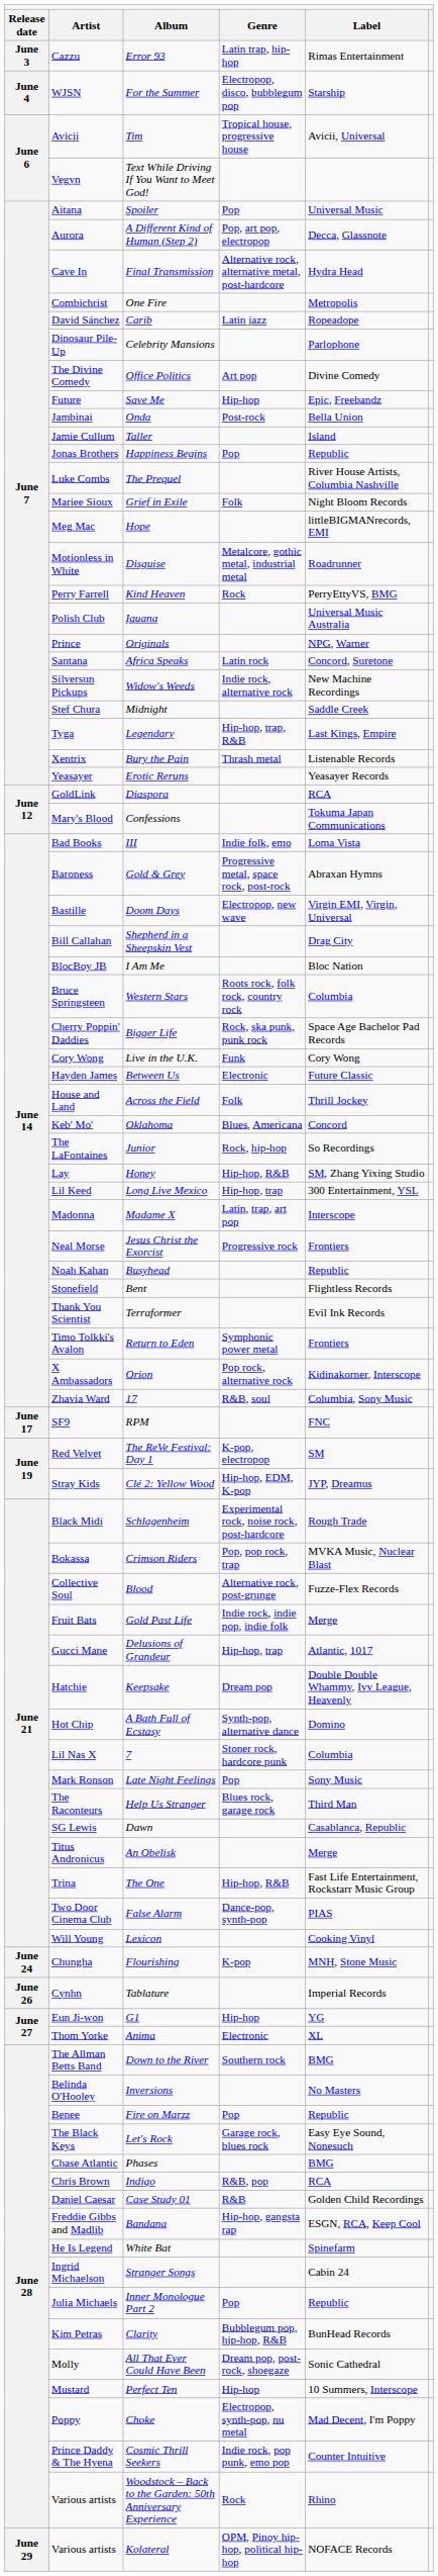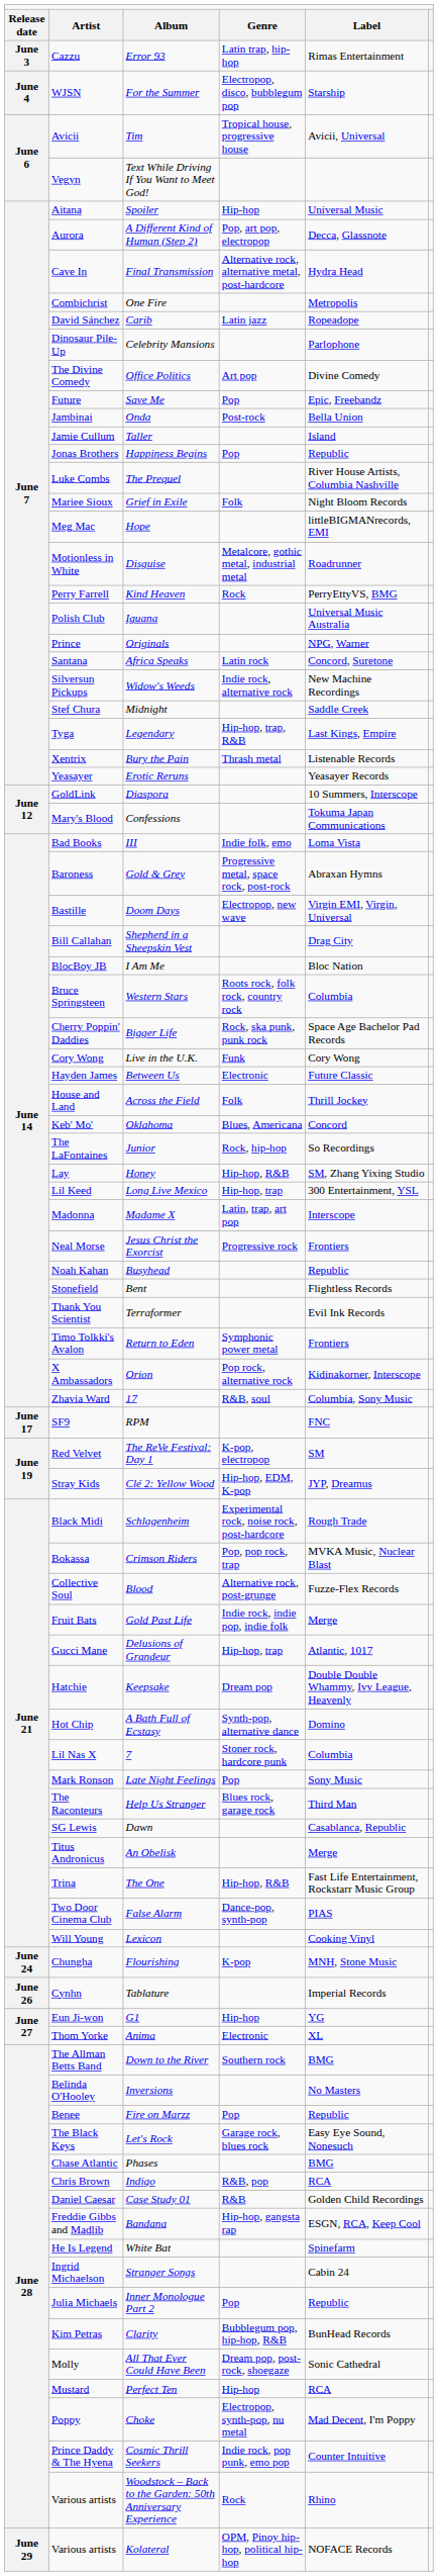 <table class="wikitable plainrowheaders">
 <tr>
 <td colspan="6" style="text-align:center;"></td>
 </tr>
 <tr>
 <th scope="col">Release date</th>
 <th scope="col">Artist</th>
 <th scope="col">Album</th>
 <th scope="col">Genre</th>
 <th scope="col">Label</th>
 <th scope="col"></th>
 </tr>
 <tr>
 <th scope="row" style="text-align:center;">June<br>3</th>
 <td><a href='#'>Cazzu</a></td>
 <td><em><a href='#'>Error 93</a></em></td>
 <td><a href='#'>Latin trap</a>, <a href='#'>hip-hop</a></td>
 <td>Rimas Entertainment</td>
 <td></td>
 </tr>
 <tr>
 <th scope="row" style="text-align:center;">June<br>4</th>
 <td><a href='#'>WJSN</a></td>
 <td><em><a href='#'>For the Summer</a></em></td>
 <td><a href='#'>Electropop</a>, <a href='#'>disco</a>, <a href='#'>bubblegum pop</a></td>
 <td><a href='#'>Starship</a></td>
 <td></td>
 </tr>
 <tr>
 <th scope="row" rowspan="2" style="text-align:center;">June<br>6</th>
 <td><a href='#'>Avicii</a></td>
 <td><em><a href='#'>Tim</a></em></td>
 <td><a href='#'>Tropical house</a>, <a href='#'>progressive house</a></td>
 <td>Avicii, <a href='#'>Universal</a></td>
 <td></td>
 </tr>
 <tr>
 <td><a href='#'>Vegyn</a></td>
 <td><em>Text While Driving If You Want to Meet God!</em></td>
 <td></td>
 <td></td>
 <td></td>
 </tr>
 <tr>
 <th scope="row" rowspan="24" style="text-align:center;">June<br>7</th>
 <td><a href='#'>Aitana</a></td>
 <td><em><a href='#'>Spoiler</a></em></td>
-<td><a href='#'>Pop</a></td>
+<td><a href='#'>Hip-hop</a></td>
 <td><a href='#'>Universal Music</a></td>
 <td></td>
 </tr>
 <tr>
 <td><a href='#'>Aurora</a></td>
 <td><em><a href='#'>A Different Kind of Human (Step 2)</a></em></td>
 <td><a href='#'>Pop</a>, <a href='#'>art pop</a>, <a href='#'>electropop</a></td>
 <td><a href='#'>Decca</a>, <a href='#'>Glassnote</a></td>
 <td></td>
 </tr>
 <tr>
 <td><a href='#'>Cave In</a></td>
 <td><em><a href='#'>Final Transmission</a></em></td>
 <td><a href='#'>Alternative rock</a>, <a href='#'>alternative metal</a>, <a href='#'>post-hardcore</a></td>
 <td><a href='#'>Hydra Head</a></td>
 <td></td>
 </tr>
 <tr>
 <td><a href='#'>Combichrist</a></td>
 <td><em>One Fire</em></td>
 <td></td>
 <td><a href='#'>Metropolis</a></td>
 <td></td>
 </tr>
 <tr>
 <td><a href='#'>David Sánchez</a></td>
 <td><em><a href='#'>Carib</a></em></td>
 <td><a href='#'>Latin jazz</a></td>
 <td><a href='#'>Ropeadope</a></td>
 <td></td>
 </tr>
 <tr>
 <td><a href='#'>Dinosaur Pile-Up</a></td>
 <td><em>Celebrity Mansions</em></td>
 <td></td>
 <td><a href='#'>Parlophone</a></td>
 <td></td>
 </tr>
 <tr>
 <td><a href='#'>The Divine Comedy</a></td>
 <td><em><a href='#'>Office Politics</a></em></td>
 <td><a href='#'>Art pop</a></td>
 <td>Divine Comedy</td>
 <td></td>
 </tr>
 <tr>
 <td><a href='#'>Future</a></td>
 <td><em><a href='#'>Save Me</a></em></td>
-<td><a href='#'>Hip-hop</a></td>
+<td><a href='#'>Pop</a></td>
 <td><a href='#'>Epic</a>, <a href='#'>Freebandz</a></td>
 <td></td>
 </tr>
 <tr>
 <td><a href='#'>Jambinai</a></td>
 <td><em><a href='#'>Onda</a></em></td>
 <td><a href='#'>Post-rock</a></td>
 <td><a href='#'>Bella Union</a></td>
 <td></td>
 </tr>
 <tr>
 <td><a href='#'>Jamie Cullum</a></td>
 <td><em><a href='#'>Taller</a></em></td>
 <td></td>
 <td><a href='#'>Island</a></td>
 <td></td>
 </tr>
 <tr>
 <td><a href='#'>Jonas Brothers</a></td>
 <td><em><a href='#'>Happiness Begins</a></em></td>
 <td><a href='#'>Pop</a></td>
 <td><a href='#'>Republic</a></td>
 <td></td>
 </tr>
 <tr>
 <td><a href='#'>Luke Combs</a></td>
 <td><em><a href='#'>The Prequel</a></em></td>
 <td></td>
 <td>River House Artists, <a href='#'>Columbia Nashville</a></td>
 <td></td>
 </tr>
 <tr>
 <td><a href='#'>Mariee Sioux</a></td>
 <td><em><a href='#'>Grief in Exile</a></em></td>
 <td><a href='#'>Folk</a></td>
 <td>Night Bloom Records</td>
 <td></td>
 </tr>
 <tr>
 <td><a href='#'>Meg Mac</a></td>
 <td><em><a href='#'>Hope</a></em></td>
 <td></td>
 <td>littleBIGMANrecords, <a href='#'>EMI</a></td>
 <td></td>
 </tr>
 <tr>
 <td><a href='#'>Motionless in White</a></td>
 <td><em><a href='#'>Disguise</a></em></td>
 <td><a href='#'>Metalcore</a>, <a href='#'>gothic metal</a>, <a href='#'>industrial metal</a></td>
 <td><a href='#'>Roadrunner</a></td>
 <td></td>
 </tr>
 <tr>
 <td><a href='#'>Perry Farrell</a></td>
 <td><em><a href='#'>Kind Heaven</a></em></td>
 <td><a href='#'>Rock</a></td>
 <td>PerryEttyVS, <a href='#'>BMG</a></td>
 <td></td>
 </tr>
 <tr>
 <td><a href='#'>Polish Club</a></td>
 <td><em><a href='#'>Iguana</a></em></td>
 <td></td>
 <td><a href='#'>Universal Music Australia</a></td>
 <td></td>
 </tr>
 <tr>
 <td><a href='#'>Prince</a></td>
 <td><em><a href='#'>Originals</a></em></td>
 <td></td>
 <td><a href='#'>NPG</a>, <a href='#'>Warner</a></td>
 <td></td>
 </tr>
 <tr>
 <td><a href='#'>Santana</a></td>
 <td><em><a href='#'>Africa Speaks</a></em></td>
 <td><a href='#'>Latin rock</a></td>
 <td><a href='#'>Concord</a>, <a href='#'>Suretone</a></td>
 <td></td>
 </tr>
 <tr>
 <td><a href='#'>Silversun Pickups</a></td>
 <td><em><a href='#'>Widow's Weeds</a></em></td>
 <td><a href='#'>Indie rock</a>, <a href='#'>alternative rock</a></td>
 <td>New Machine Recordings</td>
 <td></td>
 </tr>
 <tr>
 <td><a href='#'>Stef Chura</a></td>
 <td><em>Midnight</em></td>
 <td></td>
 <td><a href='#'>Saddle Creek</a></td>
 <td></td>
 </tr>
 <tr>
 <td><a href='#'>Tyga</a></td>
 <td><em><a href='#'>Legendary</a></em></td>
 <td><a href='#'>Hip-hop</a>, <a href='#'>trap</a>, <a href='#'>R&B</a></td>
 <td><a href='#'>Last Kings</a>, <a href='#'>Empire</a></td>
 <td></td>
 </tr>
 <tr>
 <td><a href='#'>Xentrix</a></td>
 <td><em><a href='#'>Bury the Pain</a></em></td>
 <td><a href='#'>Thrash metal</a></td>
 <td>Listenable Records</td>
 <td></td>
 </tr>
 <tr>
 <td><a href='#'>Yeasayer</a></td>
 <td><em><a href='#'>Erotic Reruns</a></em></td>
 <td></td>
 <td>Yeasayer Records</td>
 <td></td>
 </tr>
 <tr>
 <th scope="row" rowspan="2" style="text-align:center;">June<br>12</th>
 <td><a href='#'>GoldLink</a></td>
 <td><em><a href='#'>Diaspora</a></em></td>
 <td></td>
-<td><a href='#'>RCA</a></td>
+<td>10 Summers, <a href='#'>Interscope</a></td>
 <td></td>
 </tr>
 <tr>
 <td><a href='#'>Mary's Blood</a></td>
 <td><em>Confessions</em></td>
 <td></td>
 <td><a href='#'>Tokuma Japan Communications</a></td>
 <td></td>
 </tr>
 <tr>
 <th scope="row" rowspan="22" style="text-align:center;">June<br>14</th>
 <td><a href='#'>Bad Books</a></td>
 <td><em><a href='#'>III</a></em></td>
 <td><a href='#'>Indie folk</a>, <a href='#'>emo</a></td>
 <td><a href='#'>Loma Vista</a></td>
 <td></td>
 </tr>
 <tr>
 <td><a href='#'>Baroness</a></td>
 <td><em><a href='#'>Gold & Grey</a></em></td>
 <td><a href='#'>Progressive metal</a>, <a href='#'>space rock</a>, <a href='#'>post-rock</a></td>
 <td>Abraxan Hymns</td>
 <td></td>
 </tr>
 <tr>
 <td><a href='#'>Bastille</a></td>
 <td><em><a href='#'>Doom Days</a></em></td>
 <td><a href='#'>Electropop</a>, <a href='#'>new wave</a></td>
 <td><a href='#'>Virgin EMI</a>, <a href='#'>Virgin</a>, <a href='#'>Universal</a></td>
 <td></td>
 </tr>
 <tr>
 <td><a href='#'>Bill Callahan</a></td>
 <td><em><a href='#'>Shepherd in a Sheepskin Vest</a></em></td>
 <td></td>
 <td><a href='#'>Drag City</a></td>
 <td></td>
 </tr>
 <tr>
 <td><a href='#'>BlocBoy JB</a></td>
 <td><em>I Am Me</em></td>
 <td></td>
 <td>Bloc Nation</td>
 <td></td>
 </tr>
 <tr>
 <td><a href='#'>Bruce Springsteen</a></td>
 <td><em><a href='#'>Western Stars</a></em></td>
 <td><a href='#'>Roots rock</a>, <a href='#'>folk rock</a>, <a href='#'>country rock</a></td>
 <td><a href='#'>Columbia</a></td>
 <td></td>
 </tr>
 <tr>
 <td><a href='#'>Cherry Poppin' Daddies</a></td>
 <td><em><a href='#'>Bigger Life</a></em></td>
 <td><a href='#'>Rock</a>, <a href='#'>ska punk</a>, <a href='#'>punk rock</a></td>
 <td>Space Age Bachelor Pad Records</td>
 <td></td>
 </tr>
 <tr>
 <td><a href='#'>Cory Wong</a></td>
 <td><em>Live in the U.K.</em></td>
 <td><a href='#'>Funk</a></td>
 <td>Cory Wong</td>
 <td></td>
 </tr>
 <tr>
 <td><a href='#'>Hayden James</a></td>
 <td><em><a href='#'>Between Us</a></em></td>
 <td><a href='#'>Electronic</a></td>
 <td><a href='#'>Future Classic</a></td>
 <td></td>
 </tr>
 <tr>
 <td><a href='#'>House and Land</a></td>
 <td><em><a href='#'>Across the Field</a></em></td>
 <td><a href='#'>Folk</a></td>
 <td><a href='#'>Thrill Jockey</a></td>
 <td></td>
 </tr>
 <tr>
 <td><a href='#'>Keb' Mo'</a></td>
 <td><em><a href='#'>Oklahoma</a></em></td>
 <td><a href='#'>Blues</a>, <a href='#'>Americana</a></td>
 <td><a href='#'>Concord</a></td>
 <td></td>
 </tr>
 <tr>
 <td><a href='#'>The LaFontaines</a></td>
 <td><em><a href='#'>Junior</a></em></td>
 <td><a href='#'>Rock</a>, <a href='#'>hip-hop</a></td>
 <td>So Recordings</td>
 <td></td>
 </tr>
 <tr>
 <td><a href='#'>Lay</a></td>
 <td><em><a href='#'>Honey</a></em></td>
 <td><a href='#'>Hip-hop</a>, <a href='#'>R&B</a></td>
 <td><a href='#'>SM</a>, Zhang Yixing Studio</td>
 <td></td>
 </tr>
 <tr>
 <td><a href='#'>Lil Keed</a></td>
 <td><em><a href='#'>Long Live Mexico</a></em></td>
 <td><a href='#'>Hip-hop</a>, <a href='#'>trap</a></td>
 <td>300 Entertainment, <a href='#'>YSL</a></td>
 <td></td>
 </tr>
 <tr>
 <td><a href='#'>Madonna</a></td>
 <td><em><a href='#'>Madame X</a></em></td>
 <td><a href='#'>Latin</a>, <a href='#'>trap</a>, <a href='#'>art pop</a></td>
 <td><a href='#'>Interscope</a></td>
 <td></td>
 </tr>
 <tr>
 <td><a href='#'>Neal Morse</a></td>
 <td><em><a href='#'>Jesus Christ the Exorcist</a></em></td>
 <td><a href='#'>Progressive rock</a></td>
 <td><a href='#'>Frontiers</a></td>
 <td></td>
 </tr>
 <tr>
 <td><a href='#'>Noah Kahan</a></td>
 <td><em><a href='#'>Busyhead</a></em></td>
 <td></td>
 <td><a href='#'>Republic</a></td>
 <td></td>
 </tr>
 <tr>
 <td><a href='#'>Stonefield</a></td>
 <td><em>Bent</em></td>
 <td></td>
 <td>Flightless Records</td>
 <td></td>
 </tr>
 <tr>
 <td><a href='#'>Thank You Scientist</a></td>
 <td><em>Terraformer</em></td>
 <td></td>
 <td>Evil Ink Records</td>
 <td></td>
 </tr>
 <tr>
 <td><a href='#'>Timo Tolkki's Avalon</a></td>
 <td><em><a href='#'>Return to Eden</a></em></td>
 <td><a href='#'>Symphonic power metal</a></td>
 <td><a href='#'>Frontiers</a></td>
 <td></td>
 </tr>
 <tr>
 <td><a href='#'>X Ambassadors</a></td>
 <td><em><a href='#'>Orion</a></em></td>
 <td><a href='#'>Pop rock</a>, <a href='#'>alternative rock</a></td>
 <td><a href='#'>Kidinakorner</a>, <a href='#'>Interscope</a></td>
 <td></td>
 </tr>
 <tr>
 <td><a href='#'>Zhavia Ward</a></td>
 <td><em><a href='#'>17</a></em></td>
 <td><a href='#'>R&B</a>, <a href='#'>soul</a></td>
 <td><a href='#'>Columbia</a>, <a href='#'>Sony Music</a></td>
 <td></td>
 </tr>
 <tr>
 <th scope="row" style="text-align:center;">June<br>17</th>
 <td><a href='#'>SF9</a></td>
 <td><em>RPM</em></td>
 <td></td>
 <td><a href='#'>FNC</a></td>
 <td></td>
 </tr>
 <tr>
 <th scope="row" rowspan="2" style="text-align:center;">June<br>19</th>
 <td><a href='#'>Red Velvet</a></td>
 <td><em><a href='#'>The ReVe Festival: Day 1</a></em></td>
 <td><a href='#'>K-pop</a>, <a href='#'>electropop</a></td>
 <td><a href='#'>SM</a></td>
 <td></td>
 </tr>
 <tr>
 <td><a href='#'>Stray Kids</a></td>
 <td><em><a href='#'>Clé 2: Yellow Wood</a></em></td>
 <td><a href='#'>Hip-hop</a>, <a href='#'>EDM</a>, <a href='#'>K-pop</a></td>
 <td><a href='#'>JYP</a>, <a href='#'>Dreamus</a></td>
 <td></td>
 </tr>
 <tr>
 <th scope="row" rowspan="15" style="text-align:center;">June<br>21</th>
 <td><a href='#'>Black Midi</a></td>
 <td><em><a href='#'>Schlagenheim</a></em></td>
 <td><a href='#'>Experimental rock</a>, <a href='#'>noise rock</a>, <a href='#'>post-hardcore</a></td>
 <td><a href='#'>Rough Trade</a></td>
 <td></td>
 </tr>
 <tr>
 <td><a href='#'>Bokassa</a></td>
 <td><em><a href='#'>Crimson Riders</a></em></td>
 <td><a href='#'>Pop</a>, <a href='#'>pop rock</a>, <a href='#'>trap</a></td>
 <td>MVKA Music, <a href='#'>Nuclear Blast</a></td>
 <td></td>
 </tr>
 <tr>
 <td><a href='#'>Collective Soul</a></td>
 <td><em><a href='#'>Blood</a></em></td>
 <td><a href='#'>Alternative rock</a>, <a href='#'>post-grunge</a></td>
 <td>Fuzze-Flex Records</td>
 <td></td>
 </tr>
 <tr>
 <td><a href='#'>Fruit Bats</a></td>
 <td><em><a href='#'>Gold Past Life</a></em></td>
 <td><a href='#'>Indie rock</a>, <a href='#'>indie pop</a>, <a href='#'>indie folk</a></td>
 <td><a href='#'>Merge</a></td>
 <td></td>
 </tr>
 <tr>
 <td><a href='#'>Gucci Mane</a></td>
 <td><em><a href='#'>Delusions of Grandeur</a></em></td>
 <td><a href='#'>Hip-hop</a>, <a href='#'>trap</a></td>
 <td><a href='#'>Atlantic</a>, <a href='#'>1017</a></td>
 <td></td>
 </tr>
 <tr>
 <td><a href='#'>Hatchie</a></td>
 <td><em><a href='#'>Keepsake</a></em></td>
 <td><a href='#'>Dream pop</a></td>
 <td><a href='#'>Double Double Whammy</a>, <a href='#'>Ivy League</a>, <a href='#'>Heavenly</a></td>
 <td></td>
 </tr>
 <tr>
 <td><a href='#'>Hot Chip</a></td>
 <td><em><a href='#'>A Bath Full of Ecstasy</a></em></td>
 <td><a href='#'>Synth-pop</a>, <a href='#'>alternative dance</a></td>
 <td><a href='#'>Domino</a></td>
 <td></td>
 </tr>
 <tr>
 <td><a href='#'>Lil Nas X</a></td>
 <td><em><a href='#'>7</a></em></td>
 <td><a href='#'>Stoner rock</a>, <a href='#'>hardcore punk</a></td>
 <td><a href='#'>Columbia</a></td>
 <td></td>
 </tr>
 <tr>
 <td><a href='#'>Mark Ronson</a></td>
 <td><em><a href='#'>Late Night Feelings</a></em></td>
 <td><a href='#'>Pop</a></td>
 <td><a href='#'>Sony Music</a></td>
 <td></td>
 </tr>
 <tr>
 <td><a href='#'>The Raconteurs</a></td>
 <td><em><a href='#'>Help Us Stranger</a></em></td>
 <td><a href='#'>Blues rock</a>, <a href='#'>garage rock</a></td>
 <td><a href='#'>Third Man</a></td>
 <td></td>
 </tr>
 <tr>
 <td><a href='#'>SG Lewis</a></td>
 <td><em>Dawn</em></td>
 <td></td>
 <td><a href='#'>Casablanca</a>, <a href='#'>Republic</a></td>
 <td></td>
 </tr>
 <tr>
 <td><a href='#'>Titus Andronicus</a></td>
 <td><em><a href='#'>An Obelisk</a></em></td>
 <td></td>
 <td><a href='#'>Merge</a></td>
 <td></td>
 </tr>
 <tr>
 <td><a href='#'>Trina</a></td>
 <td><em><a href='#'>The One</a></em></td>
 <td><a href='#'>Hip-hop</a>, <a href='#'>R&B</a></td>
 <td>Fast Life Entertainment, Rockstarr Music Group</td>
 <td></td>
 </tr>
 <tr>
 <td><a href='#'>Two Door Cinema Club</a></td>
 <td><em><a href='#'>False Alarm</a></em></td>
 <td><a href='#'>Dance-pop</a>, <a href='#'>synth-pop</a></td>
 <td><a href='#'>PIAS</a></td>
 <td></td>
 </tr>
 <tr>
 <td><a href='#'>Will Young</a></td>
 <td><em><a href='#'>Lexicon</a></em></td>
 <td></td>
 <td><a href='#'>Cooking Vinyl</a></td>
 <td></td>
 </tr>
 <tr>
 <th scope="row" style="text-align:center;">June<br>24</th>
 <td><a href='#'>Chungha</a></td>
 <td><em><a href='#'>Flourishing</a></em></td>
 <td><a href='#'>K-pop</a></td>
 <td><a href='#'>MNH</a>, <a href='#'>Stone Music</a></td>
 <td></td>
 </tr>
 <tr>
 <th scope="row" style="text-align:center;">June<br>26</th>
 <td><a href='#'>Cynhn</a></td>
 <td><em>Tablature</em></td>
 <td></td>
 <td>Imperial Records</td>
 <td></td>
 </tr>
 <tr>
 <th scope="row" rowspan="2" style="text-align:center;">June<br>27</th>
 <td><a href='#'>Eun Ji-won</a></td>
 <td><em><a href='#'>G1</a></em></td>
 <td><a href='#'>Hip-hop</a></td>
 <td><a href='#'>YG</a></td>
 <td></td>
 </tr>
 <tr>
 <td><a href='#'>Thom Yorke</a></td>
 <td><em><a href='#'>Anima</a></em></td>
 <td><a href='#'>Electronic</a></td>
 <td><a href='#'>XL</a></td>
 <td></td>
 </tr>
 <tr>
 <th scope="row" rowspan="17" style="text-align:center;">June<br>28</th>
 <td><a href='#'>The Allman Betts Band</a></td>
 <td><em><a href='#'>Down to the River</a></em></td>
 <td><a href='#'>Southern rock</a></td>
 <td><a href='#'>BMG</a></td>
 <td></td>
 </tr>
 <tr>
 <td><a href='#'>Belinda O'Hooley</a></td>
 <td><em><a href='#'>Inversions</a></em></td>
 <td></td>
 <td><a href='#'>No Masters</a></td>
 <td></td>
 </tr>
 <tr>
 <td><a href='#'>Benee</a></td>
 <td><em><a href='#'>Fire on Marzz</a></em></td>
 <td><a href='#'>Pop</a></td>
 <td><a href='#'>Republic</a></td>
 <td></td>
 </tr>
 <tr>
 <td><a href='#'>The Black Keys</a></td>
 <td><em><a href='#'>Let's Rock</a></em></td>
 <td><a href='#'>Garage rock</a>, <a href='#'>blues rock</a></td>
 <td>Easy Eye Sound, <a href='#'>Nonesuch</a></td>
 <td></td>
 </tr>
 <tr>
 <td><a href='#'>Chase Atlantic</a></td>
 <td><em>Phases</em></td>
 <td></td>
 <td><a href='#'>BMG</a></td>
 <td></td>
 </tr>
 <tr>
 <td><a href='#'>Chris Brown</a></td>
 <td><em><a href='#'>Indigo</a></em></td>
 <td><a href='#'>R&B</a>, <a href='#'>pop</a></td>
 <td><a href='#'>RCA</a></td>
 <td></td>
 </tr>
 <tr>
 <td><a href='#'>Daniel Caesar</a></td>
 <td><em><a href='#'>Case Study 01</a></em></td>
 <td><a href='#'>R&B</a></td>
 <td>Golden Child Recordings</td>
 <td></td>
 </tr>
 <tr>
 <td><a href='#'>Freddie Gibbs</a> and <a href='#'>Madlib</a></td>
 <td><em><a href='#'>Bandana</a></em></td>
 <td><a href='#'>Hip-hop</a>, <a href='#'>gangsta rap</a></td>
 <td>ESGN, <a href='#'>RCA</a>, <a href='#'>Keep Cool</a></td>
 <td></td>
 </tr>
 <tr>
 <td><a href='#'>He Is Legend</a></td>
 <td><em>White Bat</em></td>
 <td></td>
 <td><a href='#'>Spinefarm</a></td>
 <td></td>
 </tr>
 <tr>
 <td><a href='#'>Ingrid Michaelson</a></td>
 <td><em><a href='#'>Stranger Songs</a></em></td>
 <td></td>
 <td>Cabin 24</td>
 <td></td>
 </tr>
 <tr>
 <td><a href='#'>Julia Michaels</a></td>
 <td><em><a href='#'>Inner Monologue Part 2</a></em></td>
 <td><a href='#'>Pop</a></td>
 <td><a href='#'>Republic</a></td>
 <td></td>
 </tr>
 <tr>
 <td><a href='#'>Kim Petras</a></td>
 <td><em><a href='#'>Clarity</a></em></td>
 <td><a href='#'>Bubblegum pop</a>, <a href='#'>hip-hop</a>, <a href='#'>R&B</a></td>
 <td>BunHead Records</td>
 <td></td>
 </tr>
 <tr>
 <td>Molly</td>
 <td><em><a href='#'>All That Ever Could Have Been</a></em></td>
 <td><a href='#'>Dream pop</a>, <a href='#'>post-rock</a>, <a href='#'>shoegaze</a></td>
 <td>Sonic Cathedral</td>
 <td></td>
 </tr>
 <tr>
 <td><a href='#'>Mustard</a></td>
 <td><em><a href='#'>Perfect Ten</a></em></td>
 <td><a href='#'>Hip-hop</a></td>
-<td>10 Summers, <a href='#'>Interscope</a></td>
+<td><a href='#'>RCA</a></td>
 <td></td>
 </tr>
 <tr>
 <td><a href='#'>Poppy</a></td>
 <td><em><a href='#'>Choke</a></em></td>
 <td><a href='#'>Electropop</a>, <a href='#'>synth-pop</a>, <a href='#'>nu metal</a></td>
 <td><a href='#'>Mad Decent</a>, I'm Poppy</td>
 <td></td>
 </tr>
 <tr>
 <td><a href='#'>Prince Daddy & The Hyena</a></td>
 <td><em><a href='#'>Cosmic Thrill Seekers</a></em></td>
 <td><a href='#'>Indie rock</a>, <a href='#'>pop punk</a>, <a href='#'>emo pop</a></td>
 <td><a href='#'>Counter Intuitive</a></td>
 <td></td>
 </tr>
 <tr>
 <td>Various artists</td>
 <td><em><a href='#'>Woodstock – Back to the Garden: 50th Anniversary Experience</a></em></td>
 <td><a href='#'>Rock</a></td>
 <td><a href='#'>Rhino</a></td>
 <td></td>
 </tr>
 <tr>
 <th scope="row" style="text-align:center;">June<br>29</th>
 <td>Various artists</td>
 <td><em><a href='#'>Kolateral</a></em></td>
 <td><a href='#'>OPM</a>, <a href='#'>Pinoy hip-hop</a>, <a href='#'>political hip-hop</a></td>
 <td>NOFACE Records</td>
 <td></td>
 </tr>
 </table>
